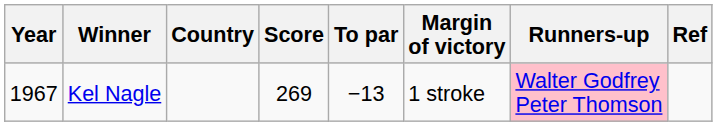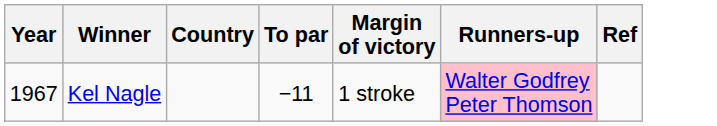 <table class=wikitable style="font-size:95%">
 <tr>
 <th>Year</th>
 <th>Winner</th>
 <th>Country</th>
-<th>Score</th>
 <th>To par</th>
 <th>Margin<br>of victory</th>
 <th>Runners-up</th>
 <th>Ref</th>
 </tr>
 <tr>
 <td>1967</td>
 <td><a href='#'>Kel Nagle</a></td>
 <td></td>
-<td align=center>269</td>
-<td align=center>−13</td>
+<td align=center>−11</td>
 <td>1 stroke</td>
 <td style="background: pink;"> <a href='#'>Walter Godfrey</a><br> <a href='#'>Peter Thomson</a></td>
 <td></td>
 </tr>
 </table>
